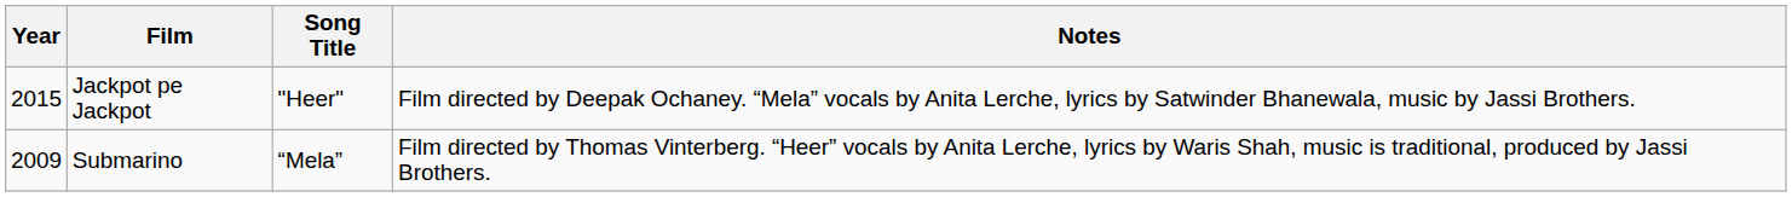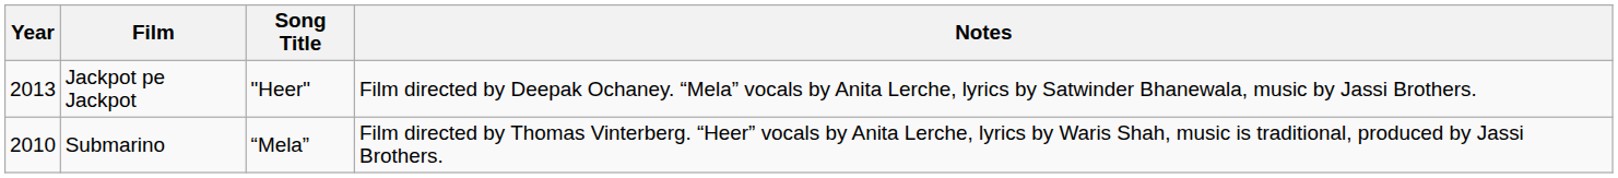 <table class="wikitable">
 <tr>
 <th>Year</th>
 <th>Film</th>
 <th>Song Title</th>
 <th>Notes</th>
 </tr>
 <tr>
-<td>2015</td>
+<td>2013</td>
 <td>Jackpot pe Jackpot</td>
 <td>"Heer"</td>
 <td>Film directed by Deepak Ochaney. “Mela” vocals by Anita Lerche, lyrics by Satwinder Bhanewala, music by Jassi Brothers.</td>
 </tr>
 <tr>
-<td>2009</td>
+<td>2010</td>
 <td>Submarino</td>
 <td>“Mela”</td>
 <td>Film directed by Thomas Vinterberg. “Heer” vocals by Anita Lerche, lyrics by Waris Shah, music is traditional, produced by Jassi Brothers.</td>
 </tr>
 </table>
